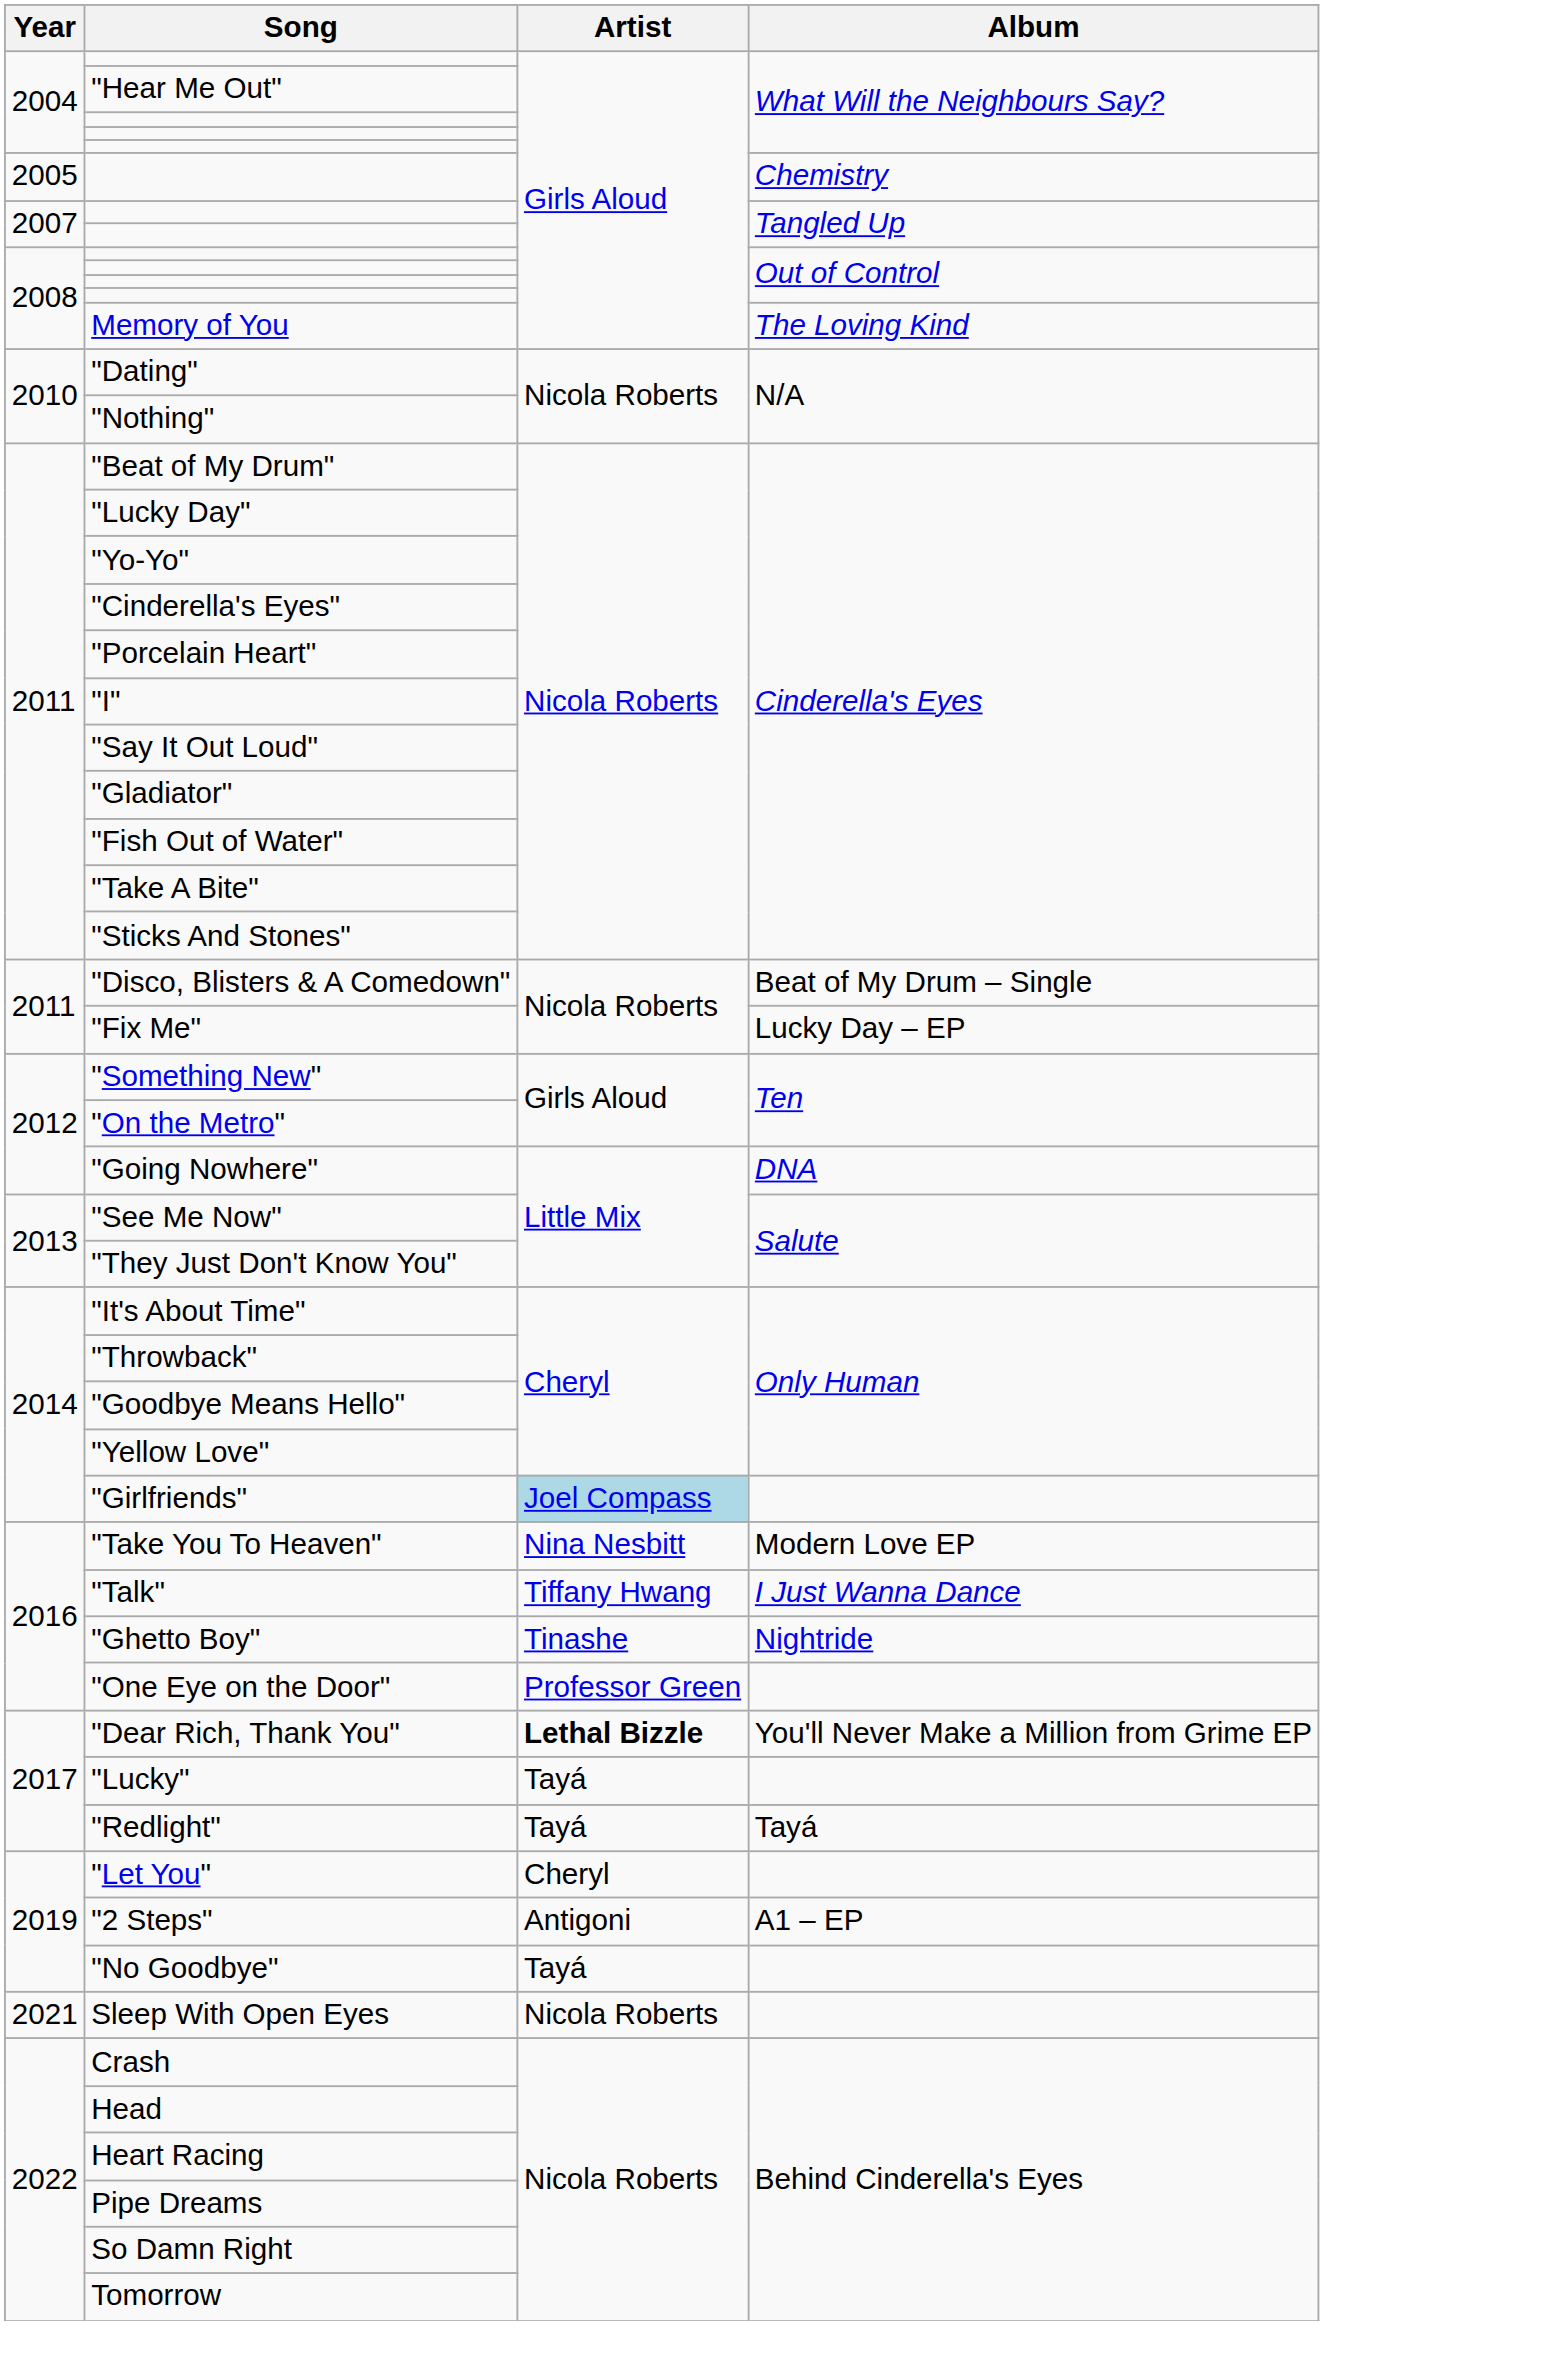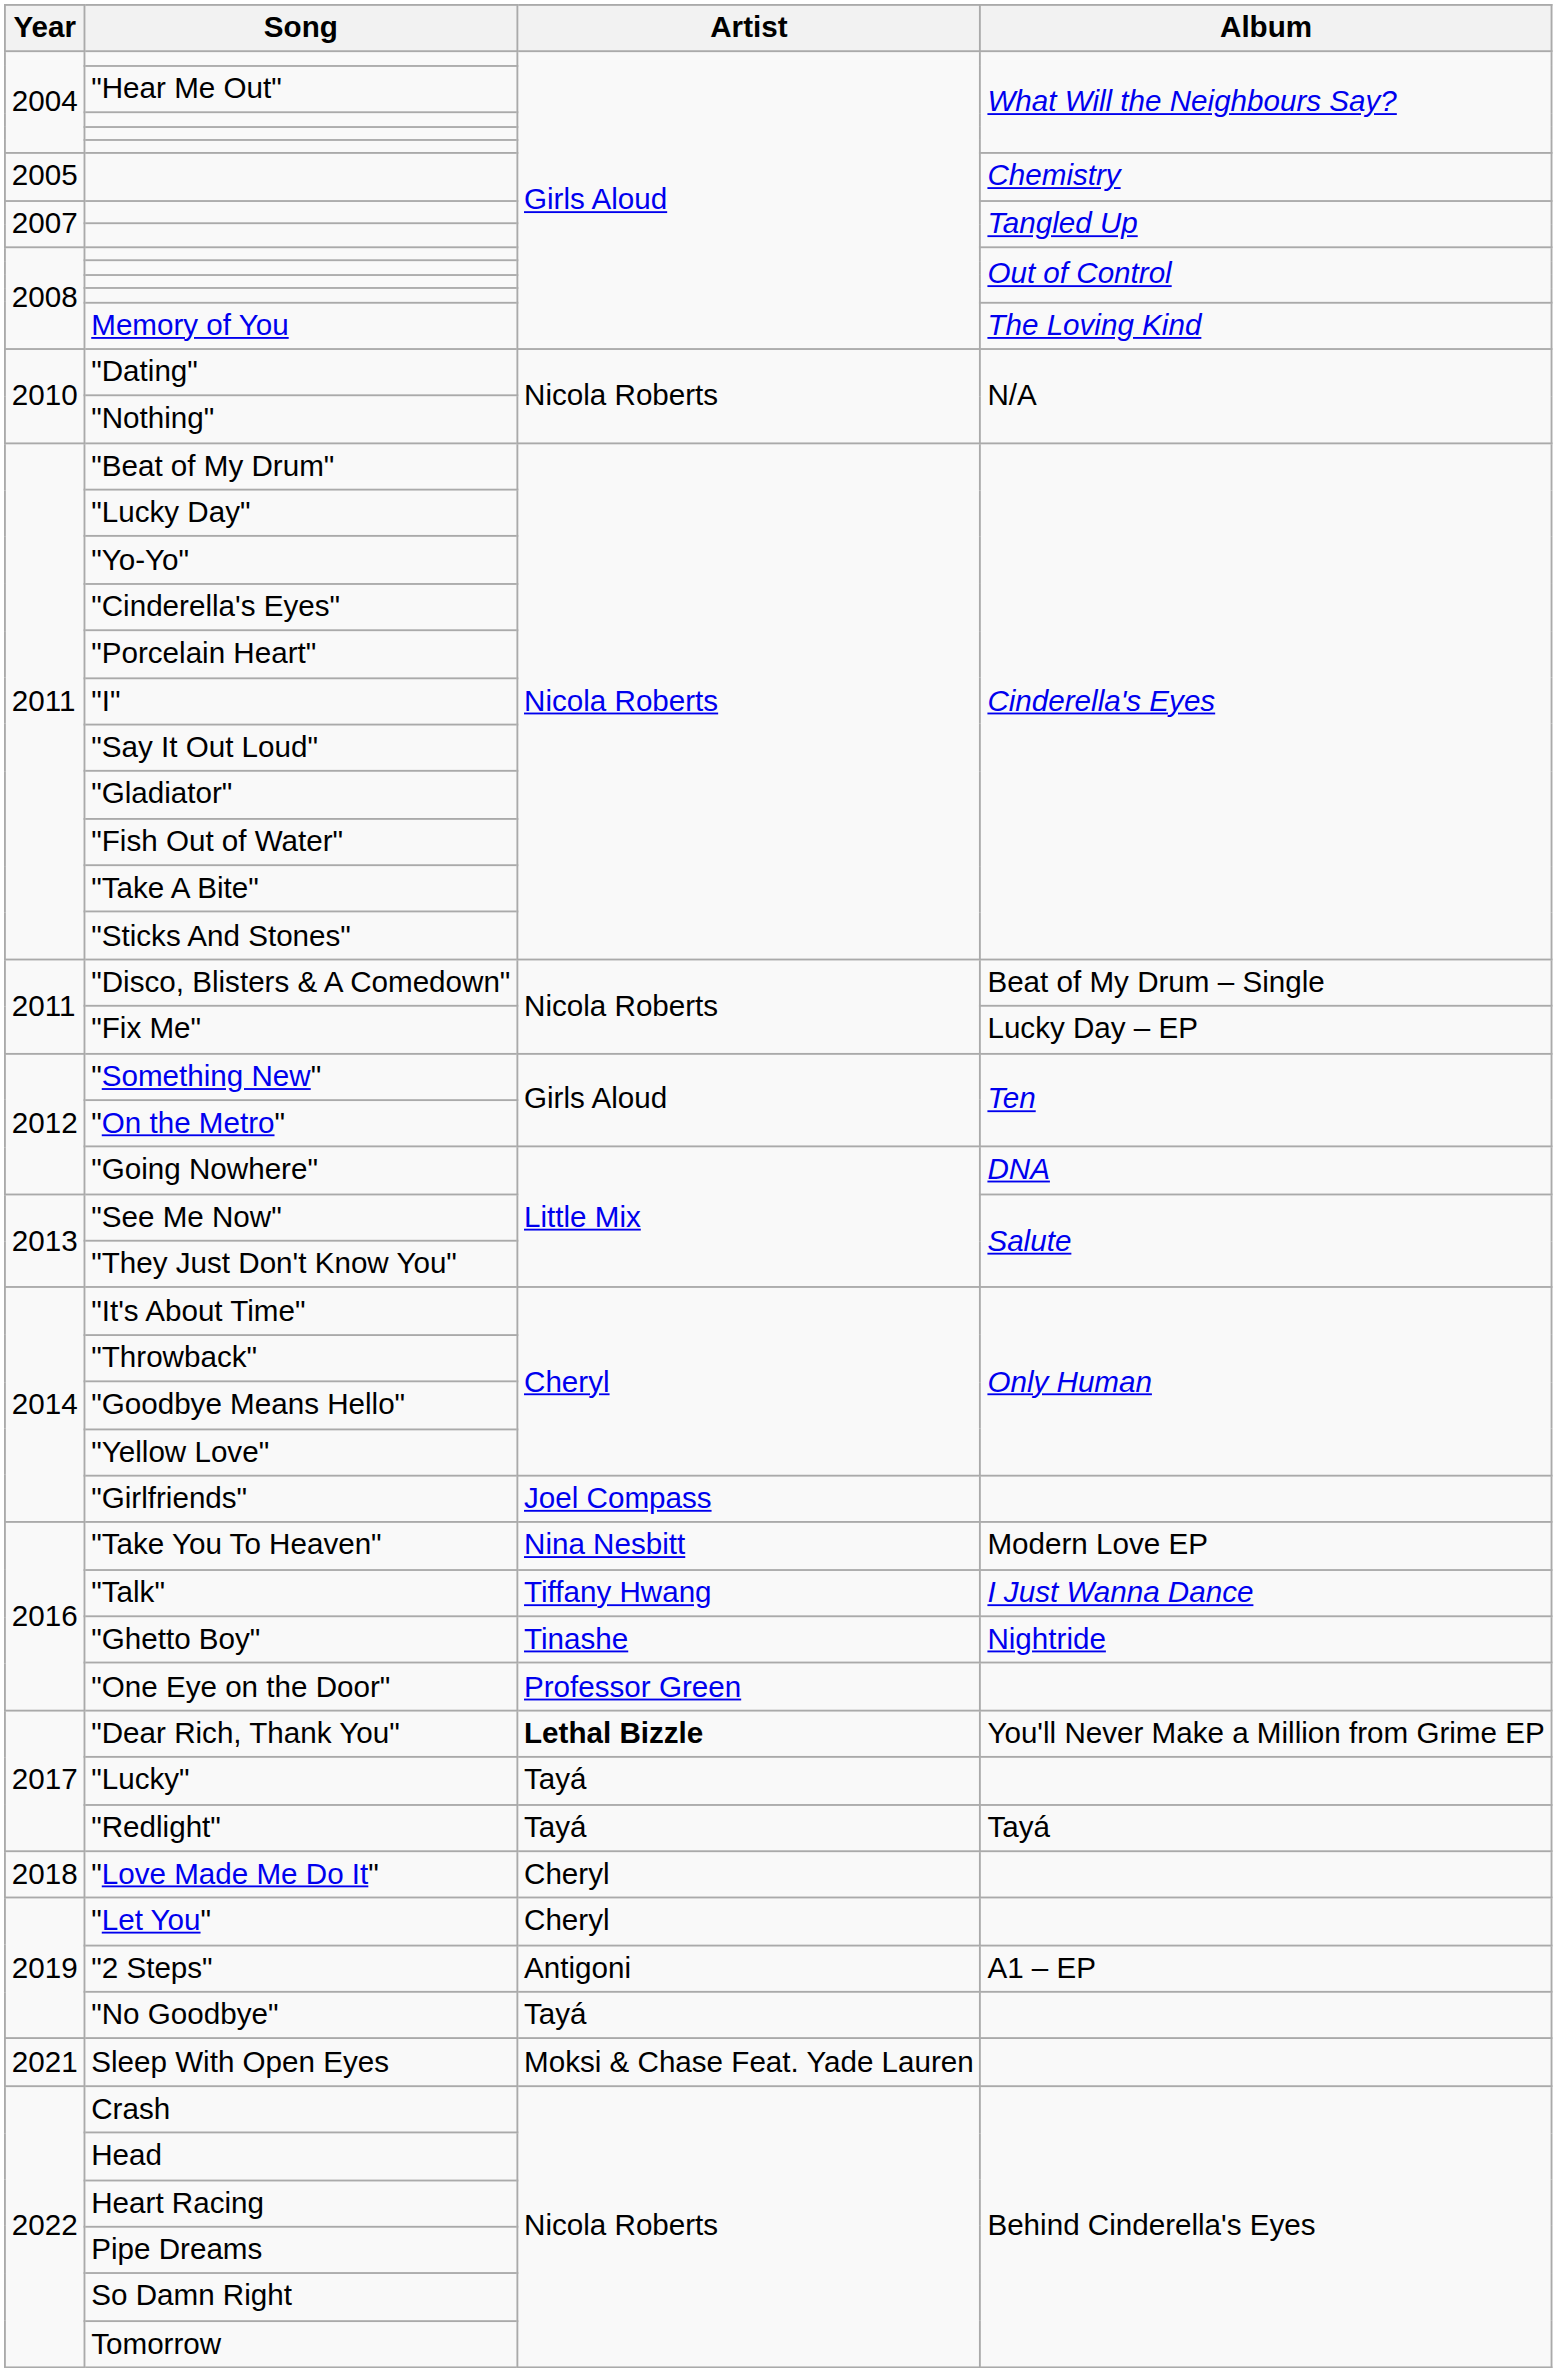 <table class="wikitable plainrowheaders">
 <tr>
 <th scope="col">Year</th>
 <th scope="col">Song</th>
 <th scope="col">Artist</th>
 <th scope="col">Album</th>
 </tr>
 <tr>
 <td rowspan="5">2004</td>
 <td></td>
 <td rowspan="13"><a href='#'>Girls Aloud</a></td>
 <td rowspan="5"><em><a href='#'>What Will the Neighbours Say?</a></em></td>
 </tr>
 <tr>
 <td>"Hear Me Out"</td>
 </tr>
 <tr>
 <td></td>
 </tr>
 <tr>
 <td></td>
 </tr>
 <tr>
 <td></td>
 </tr>
 <tr>
 <td>2005</td>
 <td></td>
 <td><a href='#'><em>Chemistry</em></a></td>
 </tr>
 <tr>
 <td rowspan="2">2007</td>
 <td><a href='#'></a></td>
 <td rowspan="2"><em><a href='#'>Tangled Up</a></em></td>
 </tr>
 <tr>
 <td></td>
 </tr>
 <tr>
 <td rowspan="5">2008</td>
 <td></td>
 <td rowspan="4"><em><a href='#'>Out of Control</a></em></td>
 </tr>
 <tr>
 <td></td>
 </tr>
 <tr>
 <td></td>
 </tr>
 <tr>
 <td></td>
 </tr>
 <tr>
 <td><a href='#'>Memory of You</a></td>
 <td><em><a href='#'>The Loving Kind</a></em></td>
 </tr>
 <tr>
 <td rowspan=2>2010</td>
 <td>"Dating"</td>
 <td rowspan=2>Nicola Roberts</td>
 <td rowspan=2>N/A</td>
 </tr>
 <tr>
 <td>"Nothing"</td>
 </tr>
 <tr>
 <td rowspan=11>2011</td>
 <td>"Beat of My Drum"</td>
 <td rowspan=11><a href='#'>Nicola Roberts</a></td>
 <td rowspan=11><em><a href='#'>Cinderella's Eyes</a></em></td>
 </tr>
 <tr>
 <td>"Lucky Day"</td>
 </tr>
 <tr>
 <td>"Yo-Yo"</td>
 </tr>
 <tr>
 <td>"Cinderella's Eyes"</td>
 </tr>
 <tr>
 <td>"Porcelain Heart"</td>
 </tr>
 <tr>
 <td>"I"</td>
 </tr>
 <tr>
 <td>"Say It Out Loud"</td>
 </tr>
 <tr>
 <td>"Gladiator"</td>
 </tr>
 <tr>
 <td>"Fish Out of Water"</td>
 </tr>
 <tr>
 <td>"Take A Bite"</td>
 </tr>
 <tr>
 <td>"Sticks And Stones"</td>
 </tr>
 <tr>
 <td rowspan=2>2011</td>
 <td>"Disco, Blisters & A Comedown"</td>
 <td rowspan=2>Nicola Roberts</td>
 <td rowspan=1>Beat of My Drum – Single</td>
 </tr>
 <tr>
 <td>"Fix Me"</td>
 <td rowspan=1>Lucky Day – EP</td>
 </tr>
 <tr>
 <td rowspan=3>2012</td>
 <td>"<a href='#'>Something New</a>"</td>
 <td rowspan=2>Girls Aloud</td>
 <td rowspan=2><em><a href='#'>Ten</a></em></td>
 </tr>
 <tr>
 <td>"<a href='#'>On the Metro</a>"</td>
 </tr>
 <tr>
 <td>"Going Nowhere"</td>
 <td rowspan=3><a href='#'>Little Mix</a></td>
 <td><em><a href='#'>DNA</a></em></td>
 </tr>
 <tr>
 <td rowspan=2>2013</td>
 <td>"See Me Now"</td>
 <td rowspan=2><em><a href='#'>Salute</a></em></td>
 </tr>
 <tr>
 <td>"They Just Don't Know You"</td>
 </tr>
 <tr>
 <td rowspan=5>2014</td>
 <td>"It's About Time"</td>
 <td rowspan=4><a href='#'>Cheryl</a></td>
 <td rowspan=4><em><a href='#'>Only Human</a></em></td>
 </tr>
 <tr>
 <td>"Throwback"</td>
 </tr>
 <tr>
 <td>"Goodbye Means Hello"</td>
 </tr>
 <tr>
 <td>"Yellow Love"</td>
 </tr>
 <tr>
 <td>"Girlfriends"</td>
-<td style="background: lightblue;"><a href='#'>Joel Compass</a></td>
+<td><a href='#'>Joel Compass</a></td>
 <td></td>
 </tr>
 <tr>
 <td rowspan="4">2016</td>
 <td>"Take You To Heaven"</td>
 <td><a href='#'>Nina Nesbitt</a></td>
 <td>Modern Love EP</td>
 </tr>
 <tr>
 <td>"Talk"</td>
 <td><a href='#'>Tiffany Hwang</a></td>
 <td><em><a href='#'>I Just Wanna Dance</a></em></td>
 </tr>
 <tr>
 <td>"Ghetto Boy"</td>
 <td><a href='#'>Tinashe</a></td>
 <td><a href='#'>Nightride</a></td>
 </tr>
 <tr>
 <td>"One Eye on the Door"</td>
 <td><a href='#'>Professor Green</a></td>
 <td></td>
 </tr>
 <tr>
 <td rowspan="3">2017</td>
 <td>"Dear Rich, Thank You"</td>
 <td><strong>Lethal Bizzle</strong></td>
 <td>You'll Never Make a Million from Grime EP</td>
 </tr>
 <tr>
 <td>"Lucky"</td>
 <td>Tayá</td>
 <td></td>
 </tr>
 <tr>
 <td>"Redlight"</td>
 <td>Tayá</td>
 <td>Tayá</td>
 </tr>
 <tr>
+<td>2018</td>
+<td>"<a href='#'>Love Made Me Do It</a>"</td>
+<td>Cheryl</td>
+<td></td>
+</tr>
+<tr>
 <td rowspan="3">2019</td>
 <td>"<a href='#'>Let You</a>"</td>
 <td>Cheryl</td>
 <td></td>
 </tr>
 <tr>
 <td>"2 Steps"</td>
 <td>Antigoni</td>
 <td>A1 – EP</td>
 </tr>
 <tr>
 <td>"No Goodbye"</td>
 <td>Tayá</td>
 <td></td>
 </tr>
 <tr>
 <td>2021</td>
 <td>Sleep With Open Eyes</td>
-<td>Nicola Roberts</td>
+<td>Moksi & Chase Feat. Yade Lauren</td>
 <td></td>
 </tr>
 <tr>
 <td rowspan=6>2022</td>
 <td>Crash</td>
 <td rowspan=6>Nicola Roberts</td>
 <td rowspan=6>Behind Cinderella's Eyes</td>
 </tr>
 <tr>
 <td>Head</td>
 </tr>
 <tr>
 <td>Heart Racing</td>
 </tr>
 <tr>
 <td>Pipe Dreams</td>
 </tr>
 <tr>
 <td>So Damn Right</td>
 </tr>
 <tr>
 <td>Tomorrow</td>
 </tr>
 </table>
